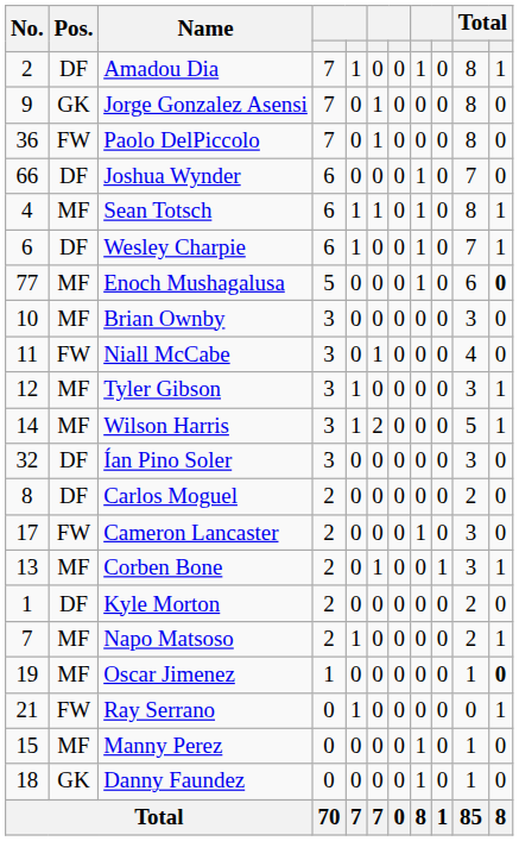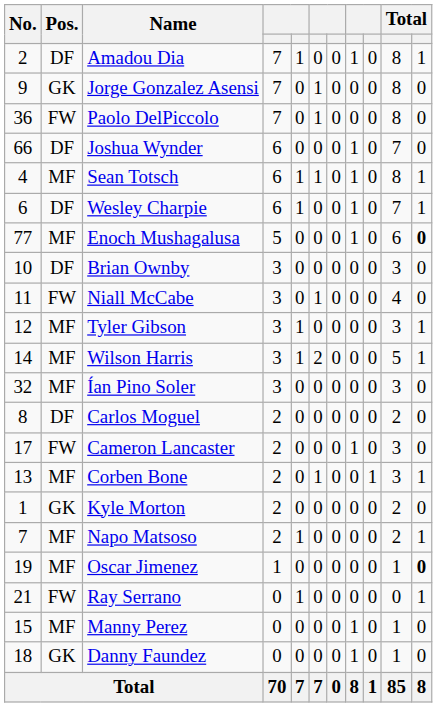 <table class="wikitable sortable" style="text-align: center;">
 <tr>
 <th rowspan="2">No.</th>
 <th rowspan="2">Pos.</th>
 <th rowspan="2">Name</th>
 <th colspan="2"></th>
 <th colspan="2"></th>
 <th colspan="2"></th>
 <th colspan="2"><strong>Total</strong></th>
 </tr>
 <tr>
 <th></th>
 <th></th>
 <th></th>
 <th></th>
 <th></th>
 <th></th>
 <th></th>
 <th></th>
 </tr>
 <tr>
 <td>2</td>
 <td>DF</td>
 <td align=left> <a href='#'>Amadou Dia</a></td>
 <td>7</td>
 <td>1</td>
 <td>0</td>
 <td>0</td>
 <td>1</td>
 <td>0</td>
 <td>8</td>
 <td>1</td>
 </tr>
 <tr>
 <td>9</td>
 <td>GK</td>
 <td align="left"> <a href='#'>Jorge Gonzalez Asensi</a></td>
 <td>7</td>
 <td>0</td>
 <td>1</td>
 <td>0</td>
 <td>0</td>
 <td>0</td>
 <td>8</td>
 <td>0</td>
 </tr>
 <tr>
 <td>36</td>
 <td>FW</td>
 <td align="left"> <a href='#'>Paolo DelPiccolo</a></td>
 <td>7</td>
 <td>0</td>
 <td>1</td>
 <td>0</td>
 <td>0</td>
 <td>0</td>
 <td>8</td>
 <td>0</td>
 </tr>
 <tr>
 <td>66</td>
 <td>DF</td>
 <td align="left"> <a href='#'>Joshua Wynder</a></td>
 <td>6</td>
 <td>0</td>
 <td>0</td>
 <td>0</td>
 <td>1</td>
 <td>0</td>
 <td>7</td>
 <td>0</td>
 </tr>
 <tr>
 <td>4</td>
 <td>MF</td>
 <td align="left"> <a href='#'>Sean Totsch</a></td>
 <td>6</td>
 <td>1</td>
 <td>1</td>
 <td>0</td>
 <td>1</td>
 <td>0</td>
 <td>8</td>
 <td>1</td>
 </tr>
 <tr>
 <td>6</td>
 <td>DF</td>
 <td align="left"> <a href='#'>Wesley Charpie</a></td>
 <td>6</td>
 <td>1</td>
 <td>0</td>
 <td>0</td>
 <td>1</td>
 <td>0</td>
 <td>7</td>
 <td>1</td>
 </tr>
 <tr>
 <td>77</td>
 <td>MF</td>
 <td align="left"> <a href='#'>Enoch Mushagalusa</a></td>
 <td>5</td>
 <td>0</td>
 <td>0</td>
 <td>0</td>
 <td>1</td>
 <td>0</td>
 <td>6</td>
 <td><strong>0</strong></td>
 </tr>
 <tr>
 <td>10</td>
-<td>MF</td>
+<td>DF</td>
 <td align="left"> <a href='#'>Brian Ownby</a></td>
 <td>3</td>
 <td>0</td>
 <td>0</td>
 <td>0</td>
 <td>0</td>
 <td>0</td>
 <td>3</td>
 <td>0</td>
 </tr>
 <tr>
 <td>11</td>
 <td>FW</td>
 <td align="left"> <a href='#'>Niall McCabe</a></td>
 <td>3</td>
 <td>0</td>
 <td>1</td>
 <td>0</td>
 <td>0</td>
 <td>0</td>
 <td>4</td>
 <td>0</td>
 </tr>
 <tr>
 <td>12</td>
 <td>MF</td>
 <td align="left"> <a href='#'>Tyler Gibson</a></td>
 <td>3</td>
 <td>1</td>
 <td>0</td>
 <td>0</td>
 <td>0</td>
 <td>0</td>
 <td>3</td>
 <td>1</td>
 </tr>
 <tr>
 <td>14</td>
 <td>MF</td>
 <td align="left"> <a href='#'>Wilson Harris</a></td>
 <td>3</td>
 <td>1</td>
 <td>2</td>
 <td>0</td>
 <td>0</td>
 <td>0</td>
 <td>5</td>
 <td>1</td>
 </tr>
 <tr>
 <td>32</td>
-<td>DF</td>
+<td>MF</td>
 <td align="left"> <a href='#'>Ían Pino Soler</a></td>
 <td>3</td>
 <td>0</td>
 <td>0</td>
 <td>0</td>
 <td>0</td>
 <td>0</td>
 <td>3</td>
 <td>0</td>
 </tr>
 <tr>
 <td>8</td>
 <td>DF</td>
 <td align="left"> <a href='#'>Carlos Moguel</a></td>
 <td>2</td>
 <td>0</td>
 <td>0</td>
 <td>0</td>
 <td>0</td>
 <td>0</td>
 <td>2</td>
 <td>0</td>
 </tr>
 <tr>
 <td>17</td>
 <td>FW</td>
 <td align="left"> <a href='#'>Cameron Lancaster</a></td>
 <td>2</td>
 <td>0</td>
 <td>0</td>
 <td>0</td>
 <td>1</td>
 <td>0</td>
 <td>3</td>
 <td>0</td>
 </tr>
 <tr>
 <td>13</td>
 <td>MF</td>
 <td align="left"> <a href='#'>Corben Bone</a></td>
 <td>2</td>
 <td>0</td>
 <td>1</td>
 <td>0</td>
 <td>0</td>
 <td>1</td>
 <td>3</td>
 <td>1</td>
 </tr>
 <tr>
 <td>1</td>
-<td>DF</td>
+<td>GK</td>
 <td align="left"> <a href='#'>Kyle Morton</a></td>
 <td>2</td>
 <td>0</td>
 <td>0</td>
 <td>0</td>
 <td>0</td>
 <td>0</td>
 <td>2</td>
 <td>0</td>
 </tr>
 <tr>
 <td>7</td>
 <td>MF</td>
 <td align="left"> <a href='#'>Napo Matsoso</a></td>
 <td>2</td>
 <td>1</td>
 <td>0</td>
 <td>0</td>
 <td>0</td>
 <td>0</td>
 <td>2</td>
 <td>1</td>
 </tr>
 <tr>
 <td>19</td>
 <td>MF</td>
 <td align="left"> <a href='#'>Oscar Jimenez</a></td>
 <td>1</td>
 <td>0</td>
 <td>0</td>
 <td>0</td>
 <td>0</td>
 <td>0</td>
 <td>1</td>
 <td><strong>0</strong></td>
 </tr>
 <tr>
 <td>21</td>
 <td>FW</td>
 <td align="left"> <a href='#'>Ray Serrano</a></td>
 <td>0</td>
 <td>1</td>
 <td>0</td>
 <td>0</td>
 <td>0</td>
 <td>0</td>
 <td>0</td>
 <td>1</td>
 </tr>
 <tr>
 <td>15</td>
 <td>MF</td>
 <td align="left"> <a href='#'>Manny Perez</a></td>
 <td>0</td>
 <td>0</td>
 <td>0</td>
 <td>0</td>
 <td>1</td>
 <td>0</td>
 <td>1</td>
 <td>0</td>
 </tr>
 <tr>
 <td>18</td>
 <td>GK</td>
 <td align="left"> <a href='#'>Danny Faundez</a></td>
 <td>0</td>
 <td>0</td>
 <td>0</td>
 <td>0</td>
 <td>1</td>
 <td>0</td>
 <td>1</td>
 <td>0</td>
 </tr>
 <tr>
 <th colspan="3">Total</th>
 <th>70</th>
 <th>7</th>
 <th>7</th>
 <th>0</th>
 <th>8</th>
 <th>1</th>
 <th>85</th>
 <th>8</th>
 </tr>
 </table>
